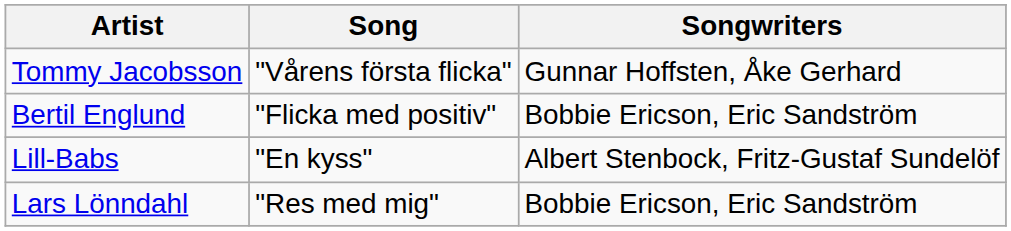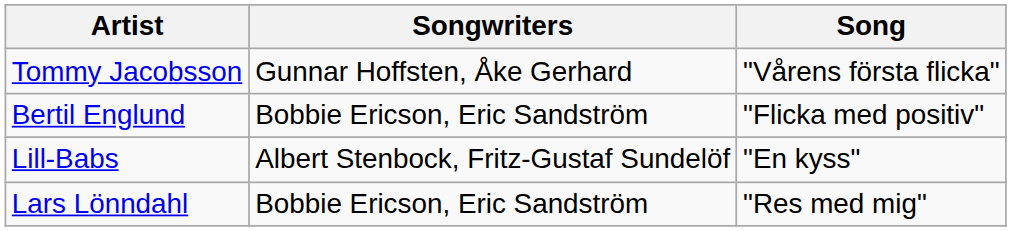 <table class="sortable wikitable" style="margin: 1em auto 1em auto;">
 <tr>
 <th>Artist</th>
+<th>Songwriters</th>
 <th>Song</th>
-<th>Songwriters</th>
 </tr>
 <tr>
 <td><a href='#'>Tommy Jacobsson</a></td>
+<td>Gunnar Hoffsten, Åke Gerhard</td>
 <td>"Vårens första flicka"</td>
-<td>Gunnar Hoffsten, Åke Gerhard</td>
 </tr>
 <tr>
 <td><a href='#'>Bertil Englund</a></td>
+<td>Bobbie Ericson, Eric Sandström</td>
 <td>"Flicka med positiv"</td>
-<td>Bobbie Ericson, Eric Sandström</td>
 </tr>
 <tr>
 <td><a href='#'>Lill-Babs</a></td>
+<td>Albert Stenbock, Fritz-Gustaf Sundelöf</td>
 <td>"En kyss"</td>
-<td>Albert Stenbock, Fritz-Gustaf Sundelöf</td>
 </tr>
 <tr>
 <td><a href='#'>Lars Lönndahl</a></td>
+<td>Bobbie Ericson, Eric Sandström</td>
 <td>"Res med mig"</td>
-<td>Bobbie Ericson, Eric Sandström</td>
 </tr>
 </table>
